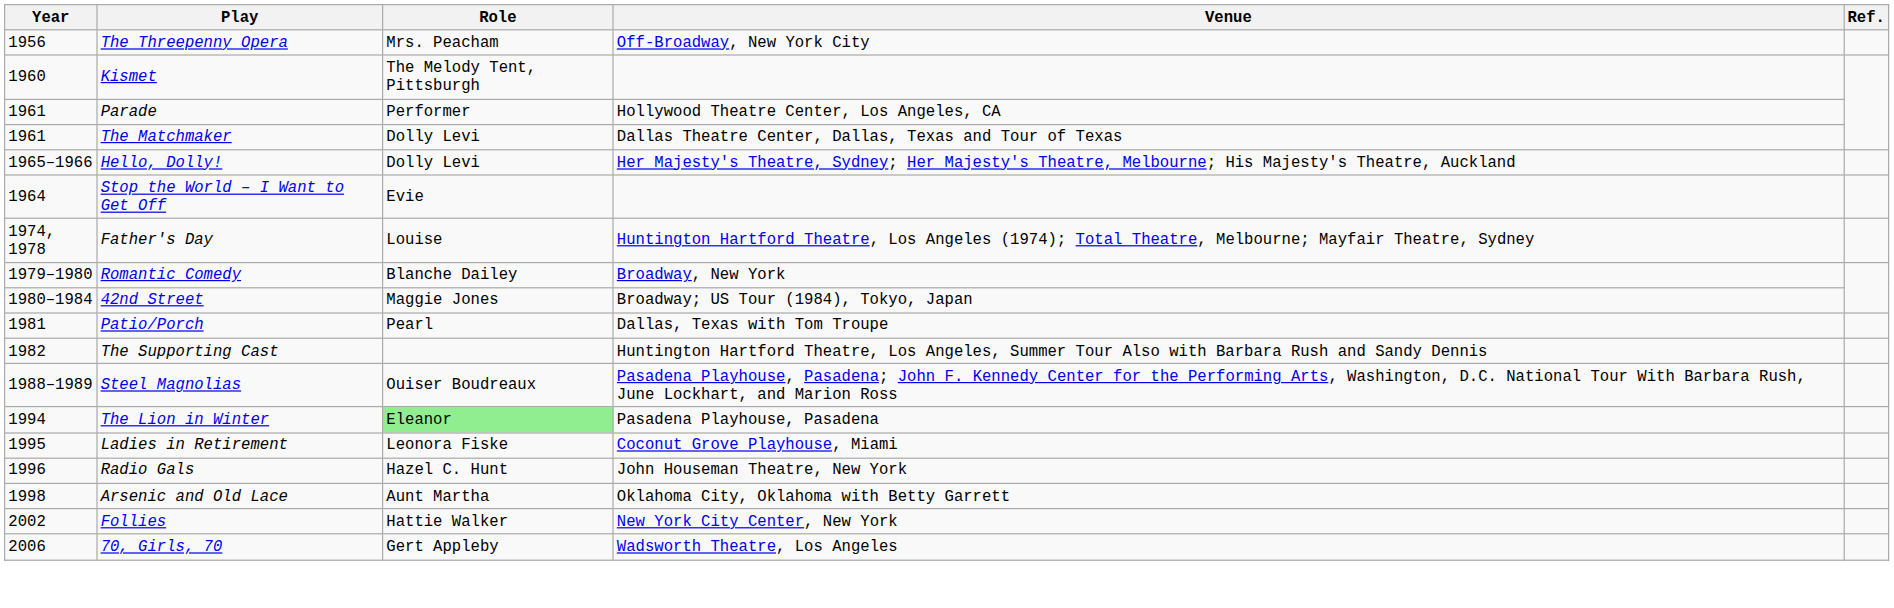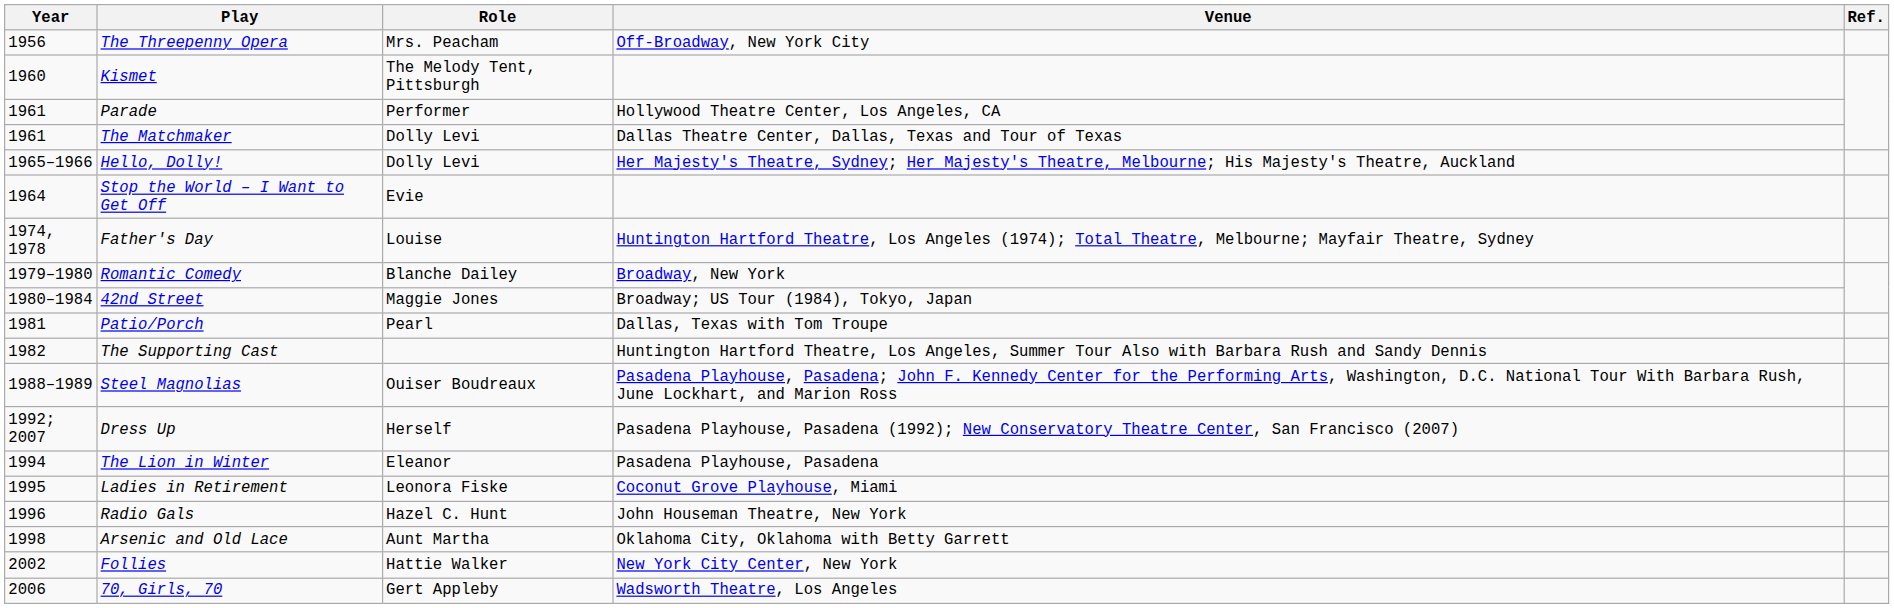 <table class="wikitable">
 <tr>
 <th>Year</th>
 <th>Play</th>
 <th>Role</th>
 <th>Venue</th>
 <th>Ref.</th>
 </tr>
 <tr>
 <td>1956</td>
 <td><em><a href='#'>The Threepenny Opera</a></em></td>
 <td>Mrs. Peacham</td>
 <td><a href='#'>Off-Broadway</a>, New York City</td>
 <td></td>
 </tr>
 <tr>
 <td>1960</td>
 <td><em><a href='#'>Kismet</a></em></td>
 <td Lalume>The Melody Tent, Pittsburgh</td>
 <td></td>
 </tr>
 <tr>
 <td>1961</td>
 <td><em>Parade </em></td>
 <td>Performer</td>
 <td>Hollywood Theatre Center, Los Angeles, CA</td>
 </tr>
 <tr>
 <td>1961</td>
 <td><em><a href='#'>The Matchmaker</a></em></td>
 <td>Dolly Levi</td>
 <td>Dallas Theatre Center, Dallas, Texas and Tour of Texas</td>
 </tr>
 <tr>
 <td>1965–1966</td>
 <td><em><a href='#'>Hello, Dolly!</a></em></td>
 <td>Dolly Levi</td>
 <td><a href='#'>Her Majesty's Theatre, Sydney</a>; <a href='#'>Her Majesty's Theatre, Melbourne</a>; His Majesty's Theatre, Auckland</td>
 <td></td>
 </tr>
 <tr>
 <td>1964</td>
 <td><em><a href='#'>Stop the World – I Want to Get Off</a></em></td>
 <td>Evie</td>
 <td></td>
 <td></td>
 </tr>
 <tr>
 <td>1974, 1978</td>
 <td><em>Father's Day</em></td>
 <td>Louise</td>
 <td><a href='#'>Huntington Hartford Theatre</a>, Los Angeles (1974); <a href='#'>Total Theatre</a>, Melbourne; Mayfair Theatre, Sydney</td>
 <td></td>
 </tr>
 <tr>
 <td>1979–1980</td>
 <td><em><a href='#'>Romantic Comedy</a></em></td>
 <td>Blanche Dailey</td>
 <td><a href='#'>Broadway</a>, New York</td>
 <td rowspan="2"></td>
 </tr>
 <tr>
 <td>1980–1984</td>
 <td><em><a href='#'>42nd Street</a></em></td>
 <td>Maggie Jones</td>
 <td>Broadway; US Tour (1984), Tokyo, Japan</td>
 </tr>
 <tr>
 <td>1981</td>
 <td><em><a href='#'>Patio/Porch</a></em></td>
 <td>Pearl</td>
 <td>Dallas, Texas with Tom Troupe</td>
 </tr>
 <tr>
 <td>1982</td>
 <td><em>The Supporting Cast</em></td>
 <td></td>
 <td>Huntington Hartford Theatre, Los Angeles, Summer Tour Also with Barbara Rush and Sandy Dennis</td>
 <td></td>
 </tr>
 <tr>
 <td>1988–1989</td>
 <td><em><a href='#'>Steel Magnolias</a></em></td>
 <td>Ouiser Boudreaux</td>
 <td><a href='#'>Pasadena Playhouse</a>, <a href='#'>Pasadena</a>; <a href='#'>John F. Kennedy Center for the Performing Arts</a>, Washington, D.C. National Tour With Barbara Rush, June Lockhart, and Marion Ross</td>
 <td></td>
 </tr>
 <tr>
+<td>1992; 2007</td>
+<td><em>Dress Up</em></td>
+<td>Herself</td>
+<td>Pasadena Playhouse, Pasadena (1992); <a href='#'>New Conservatory Theatre Center</a>, San Francisco (2007)</td>
+<td></td>
+</tr>
+<tr>
 <td>1994</td>
 <td><em><a href='#'>The Lion in Winter</a></em></td>
-<td style="background: lightgreen;">Eleanor</td>
+<td>Eleanor</td>
 <td>Pasadena Playhouse, Pasadena</td>
 <td></td>
 </tr>
 <tr>
 <td>1995</td>
 <td><em>Ladies in Retirement</em></td>
 <td>Leonora Fiske</td>
 <td><a href='#'>Coconut Grove Playhouse</a>, Miami</td>
 <td></td>
 </tr>
 <tr>
 <td>1996</td>
 <td><em>Radio Gals</em></td>
 <td>Hazel C. Hunt</td>
 <td>John Houseman Theatre, New York</td>
 <td></td>
 </tr>
 <tr>
 <td>1998</td>
 <td><em> Arsenic and Old Lace</em></td>
 <td>Aunt Martha</td>
 <td>Oklahoma City, Oklahoma with Betty Garrett</td>
 </tr>
 <tr>
 <td>2002</td>
 <td><em><a href='#'>Follies</a></em></td>
 <td>Hattie Walker</td>
 <td><a href='#'>New York City Center</a>, New York</td>
 <td></td>
 </tr>
 <tr>
 <td>2006</td>
 <td><em><a href='#'>70, Girls, 70</a></em></td>
 <td>Gert Appleby</td>
 <td><a href='#'>Wadsworth Theatre</a>, Los Angeles</td>
 <td></td>
 </tr>
 </table>
